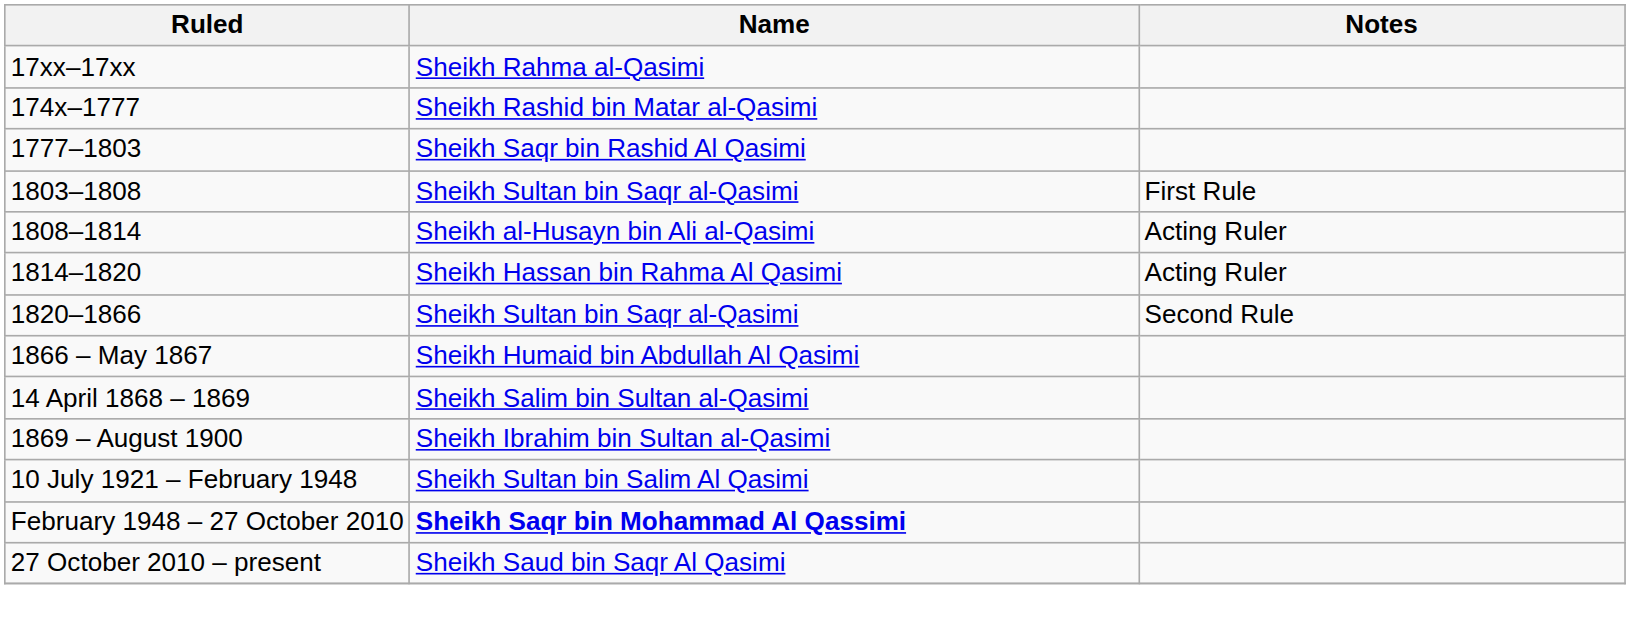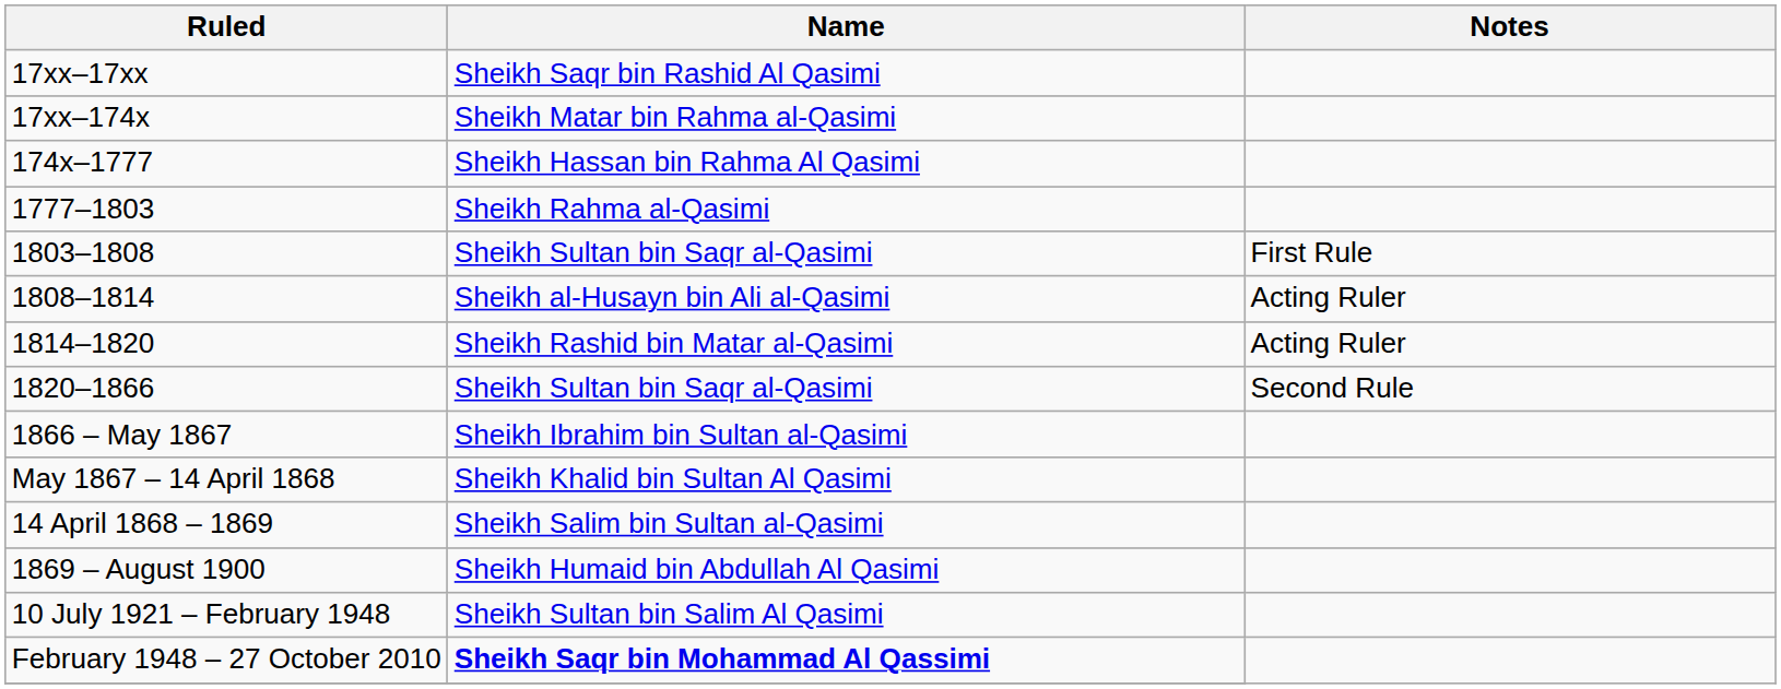 <table class="wikitable sortable collapsible collapsed">
 <tr>
 <th width="25%">Ruled</th>
 <th width="45%">Name</th>
 <th width="30%">Notes</th>
 </tr>
 <tr>
 <td>17xx–17xx</td>
-<td><a href='#'>Sheikh Rahma al-Qasimi</a></td>
+<td><a href='#'>Sheikh Saqr bin Rashid Al Qasimi</a></td>
+<td></td>
+</tr>
+<tr>
+<td>17xx–174x</td>
+<td><a href='#'>Sheikh Matar bin Rahma al-Qasimi</a></td>
 <td></td>
 </tr>
 <tr>
 <td>174x–1777</td>
-<td><a href='#'>Sheikh Rashid bin Matar al-Qasimi</a></td>
+<td><a href='#'>Sheikh Hassan bin Rahma Al Qasimi</a></td>
 <td></td>
 </tr>
 <tr>
 <td>1777–1803</td>
-<td><a href='#'>Sheikh Saqr bin Rashid Al Qasimi</a></td>
+<td><a href='#'>Sheikh Rahma al-Qasimi</a></td>
 <td></td>
 </tr>
 <tr>
 <td>1803–1808</td>
 <td><a href='#'>Sheikh Sultan bin Saqr al-Qasimi</a></td>
 <td>First Rule</td>
 </tr>
 <tr>
 <td>1808–1814</td>
 <td><a href='#'>Sheikh al-Husayn bin Ali al-Qasimi</a></td>
 <td>Acting Ruler</td>
 </tr>
 <tr>
 <td>1814–1820</td>
-<td><a href='#'>Sheikh Hassan bin Rahma Al Qasimi</a></td>
+<td><a href='#'>Sheikh Rashid bin Matar al-Qasimi</a></td>
 <td>Acting Ruler</td>
 </tr>
 <tr>
 <td>1820–1866</td>
 <td><a href='#'>Sheikh Sultan bin Saqr al-Qasimi</a></td>
 <td>Second Rule</td>
 </tr>
 <tr>
 <td>1866 – May 1867</td>
-<td><a href='#'>Sheikh Humaid bin Abdullah Al Qasimi</a></td>
+<td><a href='#'>Sheikh Ibrahim bin Sultan al-Qasimi</a></td>
+<td></td>
+</tr>
+<tr>
+<td>May 1867 – 14 April 1868</td>
+<td><a href='#'>Sheikh Khalid bin Sultan Al Qasimi</a></td>
 <td></td>
 </tr>
 <tr>
 <td>14 April 1868 – 1869</td>
 <td><a href='#'>Sheikh Salim bin Sultan al-Qasimi</a></td>
 <td></td>
 </tr>
 <tr>
 <td>1869 – August 1900</td>
-<td><a href='#'>Sheikh Ibrahim bin Sultan al-Qasimi</a></td>
+<td><a href='#'>Sheikh Humaid bin Abdullah Al Qasimi</a></td>
 <td></td>
 </tr>
 <tr>
 <td>10 July 1921 – February 1948</td>
 <td><a href='#'>Sheikh Sultan bin Salim Al Qasimi</a></td>
 <td></td>
 </tr>
 <tr>
 <td>February 1948 – 27 October 2010</td>
 <td><strong><a href='#'>Sheikh Saqr bin Mohammad Al Qassimi</a></strong></td>
 </tr>
 <tr>
-<td>27 October 2010 – present</td>
-<td><a href='#'>Sheikh Saud bin Saqr Al Qasimi</a></td>
-<td></td>
-</tr>
-<tr>
 </tr>
 </table>
